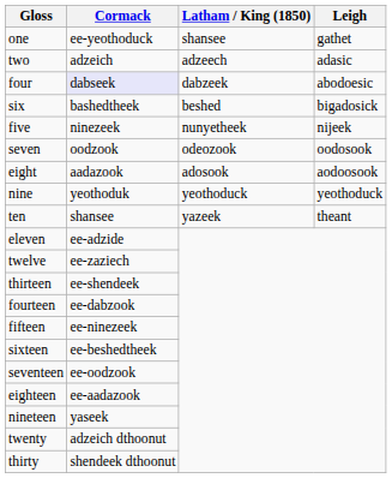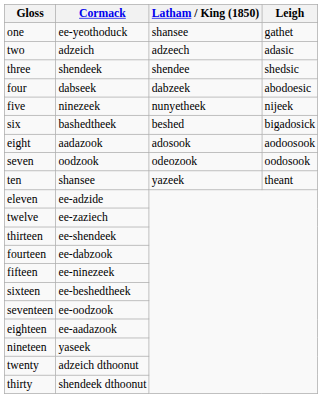 <table class="wikitable sortable">
 <tr>
 <th>Gloss</th>
 <th><a href='#'>Cormack</a></th>
 <th><a href='#'>Latham</a> / King (1850)</th>
 <th>Leigh</th>
 </tr>
 <tr>
 <td>one</td>
 <td>ee-yeothoduck</td>
 <td>shansee</td>
 <td>gathet</td>
 </tr>
 <tr>
 <td>two</td>
 <td>adzeich</td>
 <td>adzeech</td>
 <td>adasic</td>
 </tr>
 <tr>
+<td>three</td>
+<td>shendeek</td>
+<td>shendee</td>
+<td>shedsic</td>
+</tr>
+<tr>
 <td>four</td>
-<td style="background: lavender;">dabseek</td>
+<td>dabseek</td>
 <td>dabzeek</td>
 <td>abodoesic</td>
+</tr>
+<tr>
+<td>five</td>
+<td>ninezeek</td>
+<td>nunyetheek</td>
+<td>nijeek</td>
 </tr>
 <tr>
 <td>six</td>
 <td>bashedtheek</td>
 <td>beshed</td>
 <td>bigadosick</td>
 </tr>
 <tr>
-<td>five</td>
-<td>ninezeek</td>
-<td>nunyetheek</td>
-<td>nijeek</td>
+<td>eight</td>
+<td>aadazook</td>
+<td>adosook</td>
+<td>aodoosook</td>
 </tr>
 <tr>
 <td>seven</td>
 <td>oodzook</td>
 <td>odeozook</td>
 <td>oodosook</td>
-</tr>
-<tr>
-<td>eight</td>
-<td>aadazook</td>
-<td>adosook</td>
-<td>aodoosook</td>
-</tr>
-<tr>
-<td>nine</td>
-<td>yeothoduk</td>
-<td>yeothoduck</td>
-<td>yeothoduck</td>
 </tr>
 <tr>
 <td>ten</td>
 <td>shansee</td>
 <td>yazeek</td>
 <td>theant</td>
 </tr>
 <tr>
 <td>eleven</td>
 <td>ee-adzide</td>
 </tr>
 <tr>
 <td>twelve</td>
 <td>ee-zaziech</td>
 </tr>
 <tr>
 <td>thirteen</td>
 <td>ee-shendeek</td>
 </tr>
 <tr>
 <td>fourteen</td>
 <td>ee-dabzook</td>
 </tr>
 <tr>
 <td>fifteen</td>
 <td>ee-ninezeek</td>
 </tr>
 <tr>
 <td>sixteen</td>
 <td>ee-beshedtheek</td>
 </tr>
 <tr>
 <td>seventeen</td>
 <td>ee-oodzook</td>
 </tr>
 <tr>
 <td>eighteen</td>
 <td>ee-aadazook</td>
 </tr>
 <tr>
 <td>nineteen</td>
 <td>yaseek</td>
 </tr>
 <tr>
 <td>twenty</td>
 <td>adzeich dthoonut</td>
 </tr>
 <tr>
 <td>thirty</td>
 <td>shendeek dthoonut</td>
 </tr>
 </table>
